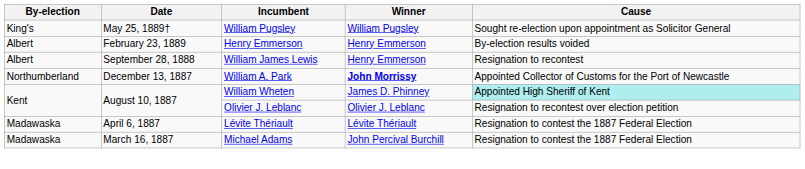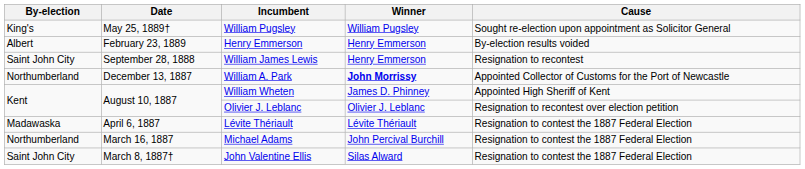 <table class=wikitable style="width:100%">
 <tr>
 <th>By-election</th>
 <th>Date</th>
 <th>Incumbent</th>
 <th>Winner</th>
 <th>Cause</th>
 </tr>
 <tr>
 <td>King's</td>
 <td>May 25, 1889†</td>
 <td><a href='#'>William Pugsley</a></td>
 <td><a href='#'>William Pugsley</a></td>
 <td>Sought re-election upon appointment as Solicitor General</td>
 </tr>
 <tr>
 <td>Albert</td>
 <td>February 23, 1889</td>
 <td><a href='#'>Henry Emmerson</a></td>
 <td><a href='#'>Henry Emmerson</a></td>
 <td>By-election results voided</td>
 </tr>
 <tr>
-<td>Albert</td>
+<td>Saint John City</td>
 <td>September 28, 1888</td>
 <td><a href='#'>William James Lewis</a></td>
 <td><a href='#'>Henry Emmerson</a></td>
 <td>Resignation to recontest</td>
 </tr>
 <tr>
 <td>Northumberland</td>
 <td>December 13, 1887</td>
 <td><a href='#'>William A. Park</a></td>
 <td><strong><a href='#'>John Morrissy</a></strong></td>
 <td>Appointed Collector of Customs for the Port of Newcastle</td>
 </tr>
 <tr>
 <td rowspan=2>Kent</td>
 <td rowspan=2>August 10, 1887</td>
 <td><a href='#'>William Wheten</a></td>
 <td><a href='#'>James D. Phinney</a></td>
-<td style="background: paleturquoise;">Appointed High Sheriff of Kent</td>
+<td>Appointed High Sheriff of Kent</td>
 </tr>
 <tr>
 <td><a href='#'>Olivier J. Leblanc</a></td>
 <td><a href='#'>Olivier J. Leblanc</a></td>
 <td>Resignation to recontest over election petition</td>
 </tr>
 <tr>
 <td>Madawaska</td>
 <td>April 6, 1887</td>
 <td><a href='#'>Lévite Thériault</a></td>
 <td><a href='#'>Lévite Thériault</a></td>
 <td>Resignation to contest the 1887 Federal Election</td>
 </tr>
 <tr>
-<td>Madawaska</td>
+<td>Northumberland</td>
 <td>March 16, 1887</td>
 <td><a href='#'>Michael Adams</a></td>
 <td><a href='#'>John Percival Burchill</a></td>
 <td>Resignation to contest the 1887 Federal Election</td>
 </tr>
+<tr>
+<td>Saint John City</td>
+<td>March 8, 1887†</td>
+<td><a href='#'>John Valentine Ellis</a></td>
+<td><a href='#'>Silas Alward</a></td>
+<td>Resignation to contest the 1887 Federal Election</td>
+</tr>
 </table>
